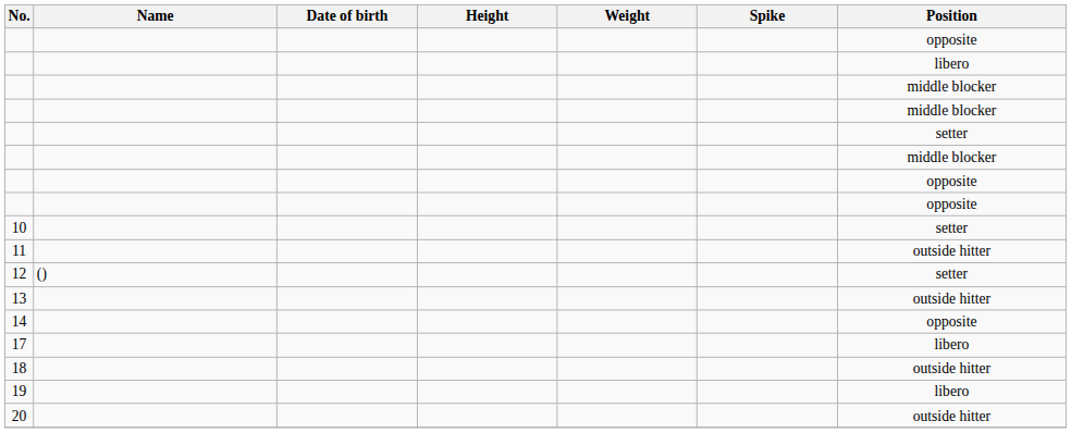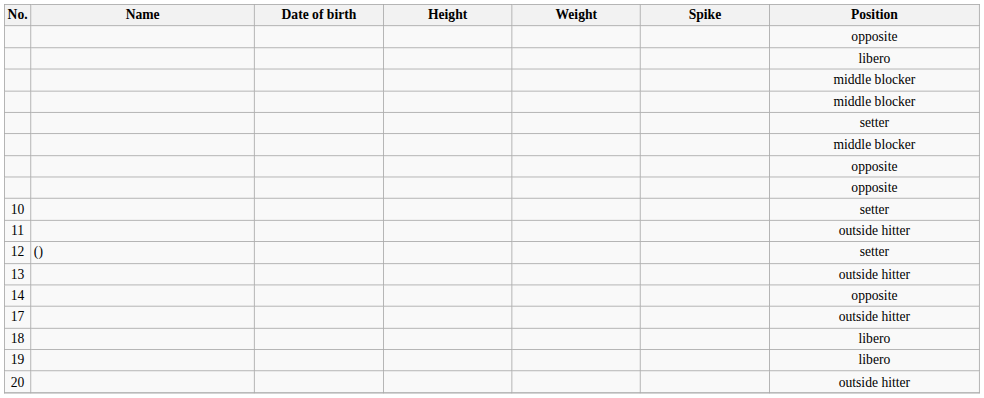 <table class="wikitable sortable" style="font-size:100%; text-align:center;">
 <tr>
 <th>No.</th>
 <th style="width:16em">Name</th>
 <th style="width:9em">Date of birth</th>
 <th style="width:9em">Height</th>
 <th style="width:9em">Weight</th>
 <th style="width:9em">Spike</th>
 <th style="width:15em">Position</th>
 </tr>
 <tr>
 <td></td>
 <td align=left> </td>
 <td align=right></td>
 <td></td>
 <td></td>
 <td></td>
 <td>opposite</td>
 </tr>
 <tr>
 <td></td>
 <td align=left> </td>
 <td align=right></td>
 <td></td>
 <td></td>
 <td></td>
 <td>libero</td>
 </tr>
 <tr>
 <td></td>
 <td align=left> </td>
 <td align=right></td>
 <td></td>
 <td></td>
 <td></td>
 <td>middle blocker</td>
 </tr>
 <tr>
 <td></td>
 <td align=left> </td>
 <td align=right></td>
 <td></td>
 <td></td>
 <td></td>
 <td>middle blocker</td>
 </tr>
 <tr>
 <td></td>
 <td align=left> </td>
 <td align=right></td>
 <td></td>
 <td></td>
 <td></td>
 <td>setter</td>
 </tr>
 <tr>
 <td></td>
 <td align=left> </td>
 <td align=right></td>
 <td></td>
 <td></td>
 <td></td>
 <td>middle blocker</td>
 </tr>
 <tr>
 <td></td>
 <td align=left> </td>
 <td align=right></td>
 <td></td>
 <td></td>
 <td></td>
 <td>opposite</td>
 </tr>
 <tr>
 <td></td>
 <td align=left> </td>
 <td align=right></td>
 <td></td>
 <td></td>
 <td></td>
 <td>opposite</td>
 </tr>
 <tr>
 <td>10</td>
 <td align=left> </td>
 <td align=right></td>
 <td></td>
 <td></td>
 <td></td>
 <td>setter</td>
 </tr>
 <tr>
 <td>11</td>
 <td align=left> </td>
 <td align=right></td>
 <td></td>
 <td></td>
 <td></td>
 <td>outside hitter</td>
 </tr>
 <tr>
 <td>12</td>
 <td align=left>  ()</td>
 <td align=right></td>
 <td></td>
 <td></td>
 <td></td>
 <td>setter</td>
 </tr>
 <tr>
 <td>13</td>
 <td align=left> </td>
 <td align=right></td>
 <td></td>
 <td></td>
 <td></td>
 <td>outside hitter</td>
 </tr>
 <tr>
 <td>14</td>
 <td align=left> </td>
 <td align=right></td>
 <td></td>
 <td></td>
 <td></td>
 <td>opposite</td>
 </tr>
 <tr>
 <td>17</td>
 <td align=left> </td>
 <td align=right></td>
 <td></td>
 <td></td>
 <td></td>
-<td>libero</td>
+<td>outside hitter</td>
 </tr>
 <tr>
 <td>18</td>
 <td align=left> </td>
 <td align=right></td>
 <td></td>
 <td></td>
 <td></td>
-<td>outside hitter</td>
+<td>libero</td>
 </tr>
 <tr>
 <td>19</td>
 <td align=left> </td>
 <td align=right></td>
 <td></td>
 <td></td>
 <td></td>
 <td>libero</td>
 </tr>
 <tr>
 <td>20</td>
 <td align=left> </td>
 <td align=right></td>
 <td></td>
 <td></td>
 <td></td>
 <td>outside hitter</td>
 </tr>
 <tr>
 </tr>
 </table>
